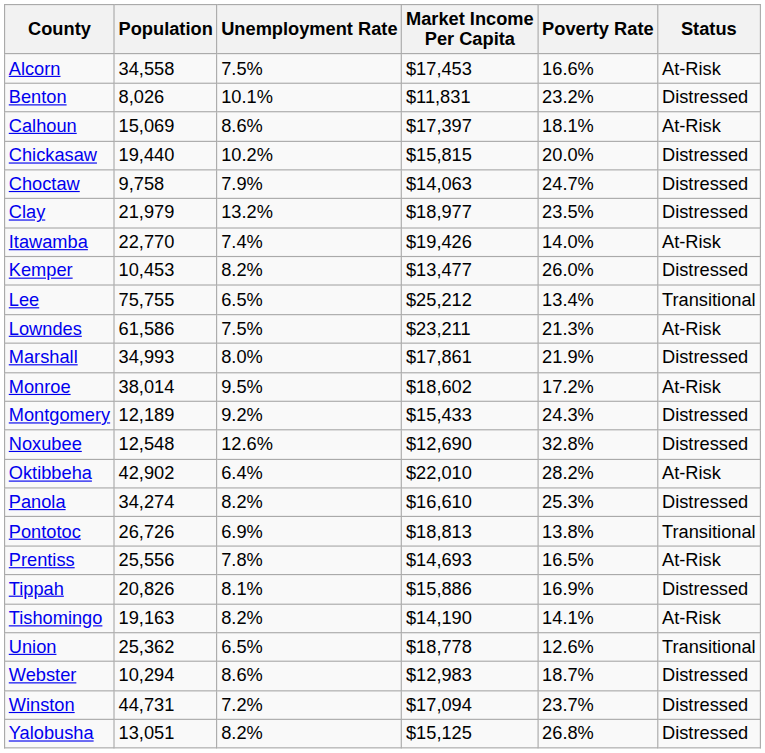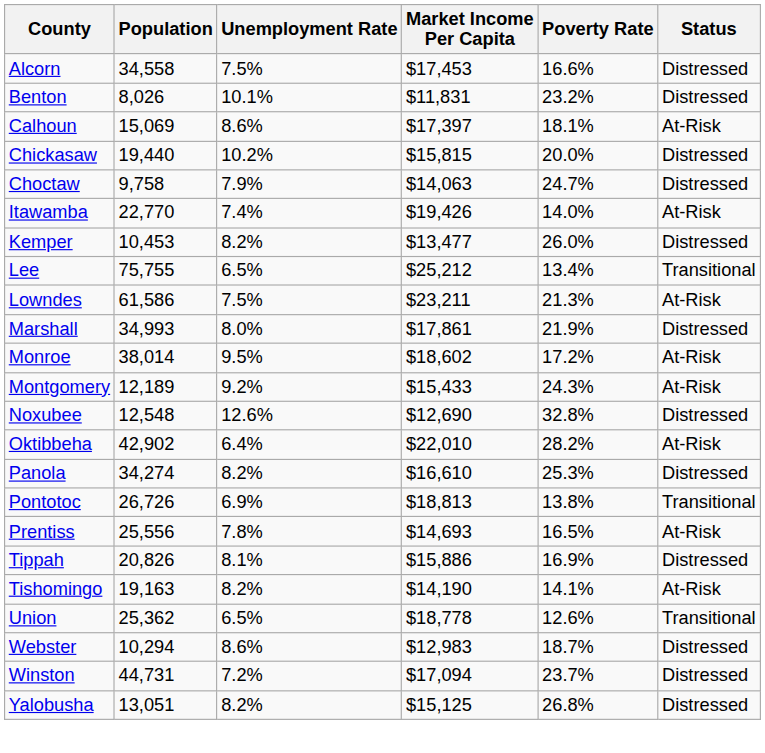 <table class="wikitable sortable">
 <tr>
 <th>County</th>
 <th>Population</th>
 <th>Unemployment Rate</th>
 <th>Market Income<br> Per Capita</th>
 <th>Poverty Rate</th>
 <th>Status</th>
 </tr>
 <tr>
 <td><a href='#'>Alcorn</a></td>
 <td>34,558</td>
 <td>7.5%</td>
 <td>$17,453</td>
 <td>16.6%</td>
-<td>At-Risk</td>
+<td>Distressed</td>
 </tr>
 <tr>
 <td><a href='#'>Benton</a></td>
 <td>8,026</td>
 <td>10.1%</td>
 <td>$11,831</td>
 <td>23.2%</td>
 <td>Distressed</td>
 </tr>
 <tr>
 <td><a href='#'>Calhoun</a></td>
 <td>15,069</td>
 <td>8.6%</td>
 <td>$17,397</td>
 <td>18.1%</td>
 <td>At-Risk</td>
 </tr>
 <tr>
 <td><a href='#'>Chickasaw</a></td>
 <td>19,440</td>
 <td>10.2%</td>
 <td>$15,815</td>
 <td>20.0%</td>
 <td>Distressed</td>
 </tr>
 <tr>
 <td><a href='#'>Choctaw</a></td>
 <td>9,758</td>
 <td>7.9%</td>
 <td>$14,063</td>
 <td>24.7%</td>
-<td>Distressed</td>
-</tr>
-<tr>
-<td><a href='#'>Clay</a></td>
-<td>21,979</td>
-<td>13.2%</td>
-<td>$18,977</td>
-<td>23.5%</td>
 <td>Distressed</td>
 </tr>
 <tr>
 <td><a href='#'>Itawamba</a></td>
 <td>22,770</td>
 <td>7.4%</td>
 <td>$19,426</td>
 <td>14.0%</td>
 <td>At-Risk</td>
 </tr>
 <tr>
 <td><a href='#'>Kemper</a></td>
 <td>10,453</td>
 <td>8.2%</td>
 <td>$13,477</td>
 <td>26.0%</td>
 <td>Distressed</td>
 </tr>
 <tr>
 <td><a href='#'>Lee</a></td>
 <td>75,755</td>
 <td>6.5%</td>
 <td>$25,212</td>
 <td>13.4%</td>
 <td>Transitional</td>
 </tr>
 <tr>
 <td><a href='#'>Lowndes</a></td>
 <td>61,586</td>
 <td>7.5%</td>
 <td>$23,211</td>
 <td>21.3%</td>
 <td>At-Risk</td>
 </tr>
 <tr>
 <td><a href='#'>Marshall</a></td>
 <td>34,993</td>
 <td>8.0%</td>
 <td>$17,861</td>
 <td>21.9%</td>
 <td>Distressed</td>
 </tr>
 <tr>
 <td><a href='#'>Monroe</a></td>
 <td>38,014</td>
 <td>9.5%</td>
 <td>$18,602</td>
 <td>17.2%</td>
 <td>At-Risk</td>
 </tr>
 <tr>
 <td><a href='#'>Montgomery</a></td>
 <td>12,189</td>
 <td>9.2%</td>
 <td>$15,433</td>
 <td>24.3%</td>
-<td>Distressed</td>
+<td>At-Risk</td>
 </tr>
 <tr>
 <td><a href='#'>Noxubee</a></td>
 <td>12,548</td>
 <td>12.6%</td>
 <td>$12,690</td>
 <td>32.8%</td>
 <td>Distressed</td>
 </tr>
 <tr>
 <td><a href='#'>Oktibbeha</a></td>
 <td>42,902</td>
 <td>6.4%</td>
 <td>$22,010</td>
 <td>28.2%</td>
 <td>At-Risk</td>
 </tr>
 <tr>
 <td><a href='#'>Panola</a></td>
 <td>34,274</td>
 <td>8.2%</td>
 <td>$16,610</td>
 <td>25.3%</td>
 <td>Distressed</td>
 </tr>
 <tr>
 <td><a href='#'>Pontotoc</a></td>
 <td>26,726</td>
 <td>6.9%</td>
 <td>$18,813</td>
 <td>13.8%</td>
 <td>Transitional</td>
 </tr>
 <tr>
 <td><a href='#'>Prentiss</a></td>
 <td>25,556</td>
 <td>7.8%</td>
 <td>$14,693</td>
 <td>16.5%</td>
 <td>At-Risk</td>
 </tr>
 <tr>
 <td><a href='#'>Tippah</a></td>
 <td>20,826</td>
 <td>8.1%</td>
 <td>$15,886</td>
 <td>16.9%</td>
 <td>Distressed</td>
 </tr>
 <tr>
 <td><a href='#'>Tishomingo</a></td>
 <td>19,163</td>
 <td>8.2%</td>
 <td>$14,190</td>
 <td>14.1%</td>
 <td>At-Risk</td>
 </tr>
 <tr>
 <td><a href='#'>Union</a></td>
 <td>25,362</td>
 <td>6.5%</td>
 <td>$18,778</td>
 <td>12.6%</td>
 <td>Transitional</td>
 </tr>
 <tr>
 <td><a href='#'>Webster</a></td>
 <td>10,294</td>
 <td>8.6%</td>
 <td>$12,983</td>
 <td>18.7%</td>
 <td>Distressed</td>
 </tr>
 <tr>
 <td><a href='#'>Winston</a></td>
 <td>44,731</td>
 <td>7.2%</td>
 <td>$17,094</td>
 <td>23.7%</td>
 <td>Distressed</td>
 </tr>
 <tr>
 <td><a href='#'>Yalobusha</a></td>
 <td>13,051</td>
 <td>8.2%</td>
 <td>$15,125</td>
 <td>26.8%</td>
 <td>Distressed</td>
 </tr>
 </table>
